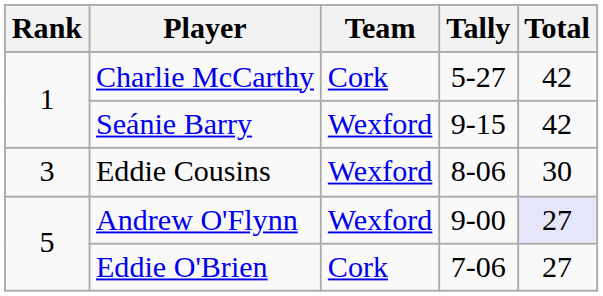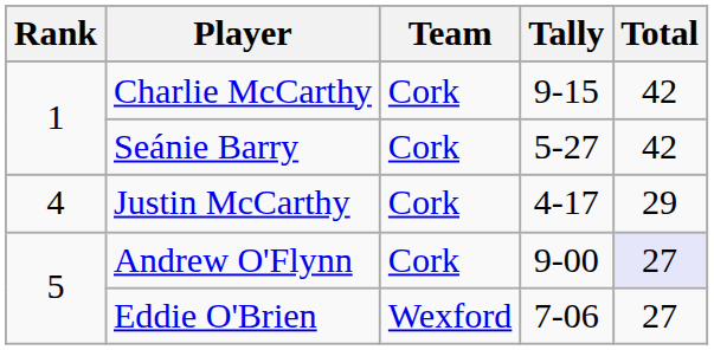 <table class="wikitable">
 <tr>
 <th>Rank</th>
 <th>Player</th>
 <th>Team</th>
 <th>Tally</th>
 <th>Total</th>
 </tr>
 <tr>
 <td rowspan=2 align=center>1</td>
 <td><a href='#'>Charlie McCarthy</a></td>
 <td><a href='#'>Cork</a></td>
+<td align=center>9-15</td>
+<td align=center>42</td>
+</tr>
+<tr>
+<td><a href='#'>Seánie Barry</a></td>
+<td><a href='#'>Cork</a></td>
 <td align=center>5-27</td>
 <td align=center>42</td>
 </tr>
 <tr>
-<td><a href='#'>Seánie Barry</a></td>
-<td><a href='#'>Wexford</a></td>
-<td align=center>9-15</td>
-<td align=center>42</td>
-</tr>
-<tr>
-<td rowspan=1 align=center>3</td>
-<td>Eddie Cousins</td>
-<td><a href='#'>Wexford</a></td>
-<td align=center>8-06</td>
-<td align=center>30</td>
+<td rowspan=1 align=center>4</td>
+<td><a href='#'>Justin McCarthy</a></td>
+<td><a href='#'>Cork</a></td>
+<td align=center>4-17</td>
+<td align=center>29</td>
 </tr>
 <tr>
 <td rowspan=2 align=center>5</td>
 <td><a href='#'>Andrew O'Flynn</a></td>
-<td><a href='#'>Wexford</a></td>
+<td><a href='#'>Cork</a></td>
 <td align=center>9-00</td>
 <td align=center style="background: lavender;">27</td>
 </tr>
 <tr>
 <td><a href='#'>Eddie O'Brien</a></td>
-<td><a href='#'>Cork</a></td>
+<td><a href='#'>Wexford</a></td>
 <td align=center>7-06</td>
 <td align=center>27</td>
 </tr>
 </table>
